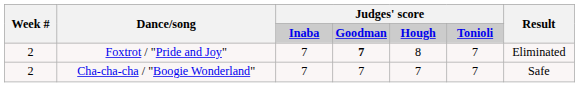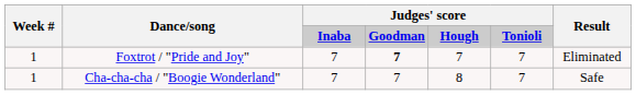 <table class="wikitable collapsible collapsed">
 <tr style="text-align: center; background:#ccc;">
 <th rowspan="2">Week #</th>
 <th rowspan="2">Dance/song</th>
 <th colspan="4">Judges' score</th>
 <th rowspan="2">Result</th>
 </tr>
 <tr style="text-align: center; background:#ccc;">
 <td style="width:10%; "><strong><a href='#'>Inaba</a></strong></td>
 <td style="width:10%; "><strong><a href='#'>Goodman</a></strong></td>
 <td style="width:10%; "><strong><a href='#'>Hough</a></strong></td>
 <td style="width:10%; "><strong><a href='#'>Tonioli</a></strong></td>
 </tr>
 <tr>
-<td align="center" bgcolor="FAF6F6">2</td>
+<td align="center" bgcolor="FAF6F6">1</td>
 <td align="center" bgcolor="FAF6F6"><a href='#'>Foxtrot</a> / "<a href='#'>Pride and Joy</a>"</td>
 <td align="center" bgcolor="FAF6F6">7</td>
 <td align="center" bgcolor="FAF6F6"><strong>7</strong></td>
-<td align="center" bgcolor="FAF6F6">8</td>
+<td align="center" bgcolor="FAF6F6">7</td>
 <td align="center" bgcolor="FAF6F6">7</td>
 <td align="center" bgcolor="FAF6F6">Eliminated</td>
 </tr>
 <tr>
-<td align="center" bgcolor="FAF6F6">2</td>
+<td align="center" bgcolor="FAF6F6">1</td>
 <td align="center" bgcolor="FAF6F6"><a href='#'>Cha-cha-cha</a> / "<a href='#'>Boogie Wonderland</a>"</td>
 <td align="center" bgcolor="FAF6F6">7</td>
 <td align="center" bgcolor="FAF6F6">7</td>
-<td align="center" bgcolor="FAF6F6">7</td>
+<td align="center" bgcolor="FAF6F6">8</td>
 <td align="center" bgcolor="FAF6F6">7</td>
 <td align="center" bgcolor="FAF6F6">Safe</td>
 </tr>
 </table>
